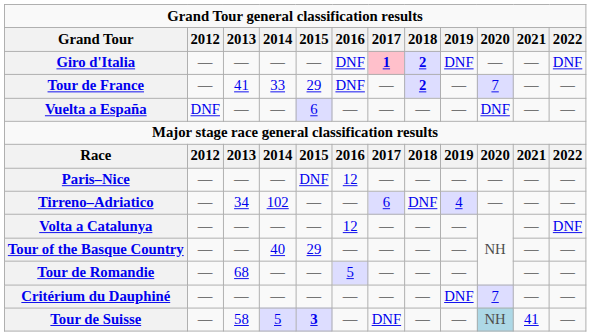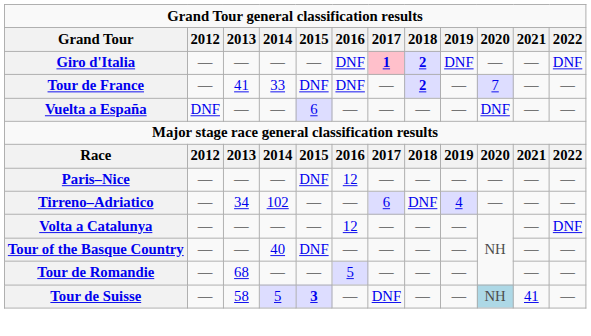 <table class="wikitable plainrowheaders">
 <tr>
 <td colspan=12 align="center"><strong>Grand Tour general classification results</strong></td>
 </tr>
 <tr>
 <th scope="col">Grand Tour</th>
 <th scope="col">2012</th>
 <th scope="col">2013</th>
 <th scope="col">2014</th>
 <th scope="col">2015</th>
 <th scope="col">2016</th>
 <th scope="col">2017</th>
 <th scope="col">2018</th>
 <th scope="col">2019</th>
 <th scope="col">2020</th>
 <th scope="col">2021</th>
 <th scope="col">2022</th>
 </tr>
 <tr style="text-align:center;">
 <th scope="row"> <a href='#'>Giro d'Italia</a></th>
 <td>—</td>
 <td>—</td>
 <td>—</td>
 <td>—</td>
 <td><a href='#'>DNF</a></td>
 <td style="background:pink;"><a href='#'><strong>1</strong></a></td>
 <td style="background:#ddf;"><a href='#'><strong>2</strong></a></td>
 <td><a href='#'>DNF</a></td>
 <td>—</td>
 <td>—</td>
 <td><a href='#'>DNF</a></td>
 </tr>
 <tr style="text-align:center;">
 <th scope="row"> <a href='#'>Tour de France</a></th>
 <td>—</td>
 <td><a href='#'>41</a></td>
 <td><a href='#'>33</a></td>
-<td><a href='#'>29</a></td>
+<td><a href='#'>DNF</a></td>
 <td><a href='#'>DNF</a></td>
 <td>—</td>
 <td style="background:#ddf;"><a href='#'><strong>2</strong></a></td>
 <td>—</td>
 <td style="background:#ddf;"><a href='#'>7</a></td>
 <td>—</td>
 <td>—</td>
 </tr>
 <tr style="text-align:center;">
 <th scope="row"> <a href='#'>Vuelta a España</a></th>
 <td><a href='#'>DNF</a></td>
 <td>—</td>
 <td>—</td>
 <td style="background:#ddf;"><a href='#'>6</a></td>
 <td>—</td>
 <td>—</td>
 <td>—</td>
 <td>—</td>
 <td><a href='#'>DNF</a></td>
 <td>—</td>
 <td>—</td>
 </tr>
 <tr>
 <td colspan=12 align="center"><strong>Major stage race general classification results</strong></td>
 </tr>
 <tr>
 <th scope="col">Race</th>
 <th scope="col">2012</th>
 <th scope="col">2013</th>
 <th scope="col">2014</th>
 <th scope="col">2015</th>
 <th scope="col">2016</th>
 <th scope="col">2017</th>
 <th scope="col">2018</th>
 <th scope="col">2019</th>
 <th scope="col">2020</th>
 <th scope="col">2021</th>
 <th scope="col">2022</th>
 </tr>
 <tr style="text-align:center;">
 <th scope="row"> <a href='#'>Paris–Nice</a></th>
 <td>—</td>
 <td>—</td>
 <td>—</td>
 <td><a href='#'>DNF</a></td>
 <td><a href='#'>12</a></td>
 <td>—</td>
 <td>—</td>
 <td>—</td>
 <td>—</td>
 <td>—</td>
 <td>—</td>
 </tr>
 <tr style="text-align:center;">
 <th scope="row"> <a href='#'>Tirreno–Adriatico</a></th>
 <td>—</td>
 <td><a href='#'>34</a></td>
 <td><a href='#'>102</a></td>
 <td>—</td>
 <td>—</td>
 <td style="background:#ddf;"><a href='#'>6</a></td>
 <td><a href='#'>DNF</a></td>
 <td style="background:#ddf;"><a href='#'>4</a></td>
 <td>—</td>
 <td>—</td>
 <td>—</td>
 </tr>
 <tr style="text-align:center;">
 <th scope="row"> <a href='#'>Volta a Catalunya</a></th>
 <td>—</td>
 <td>—</td>
 <td>—</td>
 <td>—</td>
 <td><a href='#'>12</a></td>
 <td>—</td>
 <td>—</td>
 <td>—</td>
 <td style="color:#4d4d4d;" rowspan=3>NH</td>
 <td>—</td>
 <td><a href='#'>DNF</a></td>
 </tr>
 <tr style="text-align:center;">
 <th scope="row"> <a href='#'>Tour of the Basque Country</a></th>
 <td>—</td>
 <td>—</td>
 <td><a href='#'>40</a></td>
-<td><a href='#'>29</a></td>
+<td><a href='#'>DNF</a></td>
 <td>—</td>
 <td>—</td>
 <td>—</td>
 <td>—</td>
 <td>—</td>
 <td>—</td>
 </tr>
 <tr style="text-align:center;">
 <th scope="row"> <a href='#'>Tour de Romandie</a></th>
 <td>—</td>
 <td><a href='#'>68</a></td>
 <td>—</td>
 <td>—</td>
 <td style="background:#ddf;"><a href='#'>5</a></td>
 <td>—</td>
 <td>—</td>
 <td>—</td>
 <td>—</td>
 <td>—</td>
 </tr>
 <tr style="text-align:center;">
-<th scope="row"> <a href='#'>Critérium du Dauphiné</a></th>
-<td>—</td>
-<td>—</td>
-<td>—</td>
-<td>—</td>
-<td>—</td>
-<td>—</td>
-<td>—</td>
-<td><a href='#'>DNF</a></td>
-<td style="background:#ddf;"><a href='#'>7</a></td>
-<td>—</td>
-<td>—</td>
-</tr>
-<tr style="text-align:center;">
 <th scope="row"> <a href='#'>Tour de Suisse</a></th>
 <td>—</td>
 <td><a href='#'>58</a></td>
 <td style="background:#ddf;"><a href='#'>5</a></td>
 <td style="background:#ddf;"><a href='#'><strong>3</strong></a></td>
 <td>—</td>
 <td><a href='#'>DNF</a></td>
 <td>—</td>
 <td>—</td>
 <td style="background: lightblue; color:#4d4d4d;">NH</td>
 <td><a href='#'>41</a></td>
 <td>—</td>
 </tr>
 </table>
